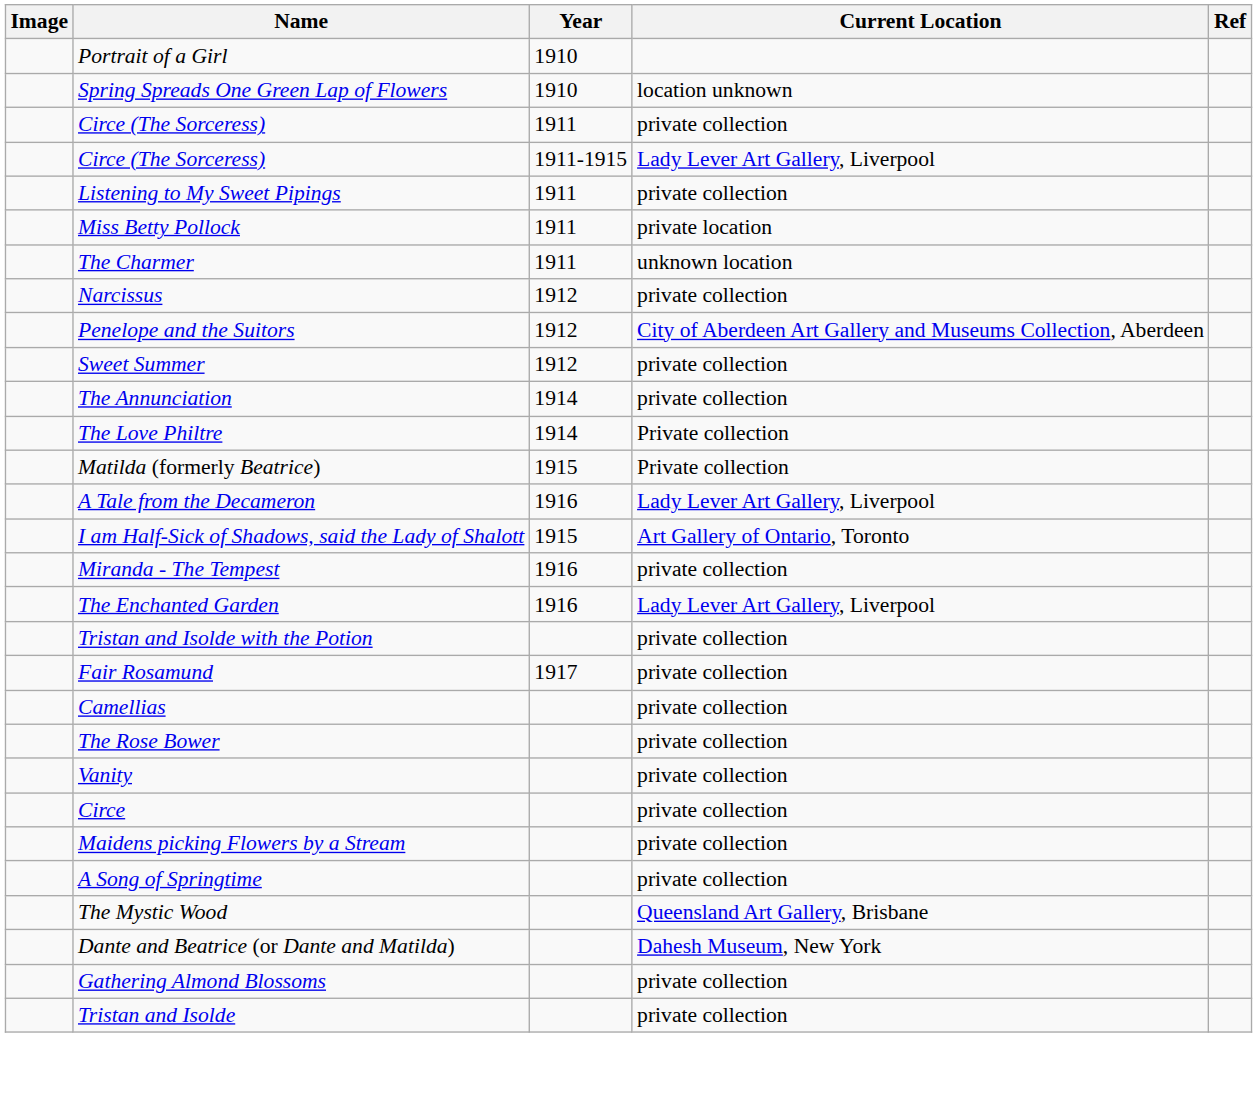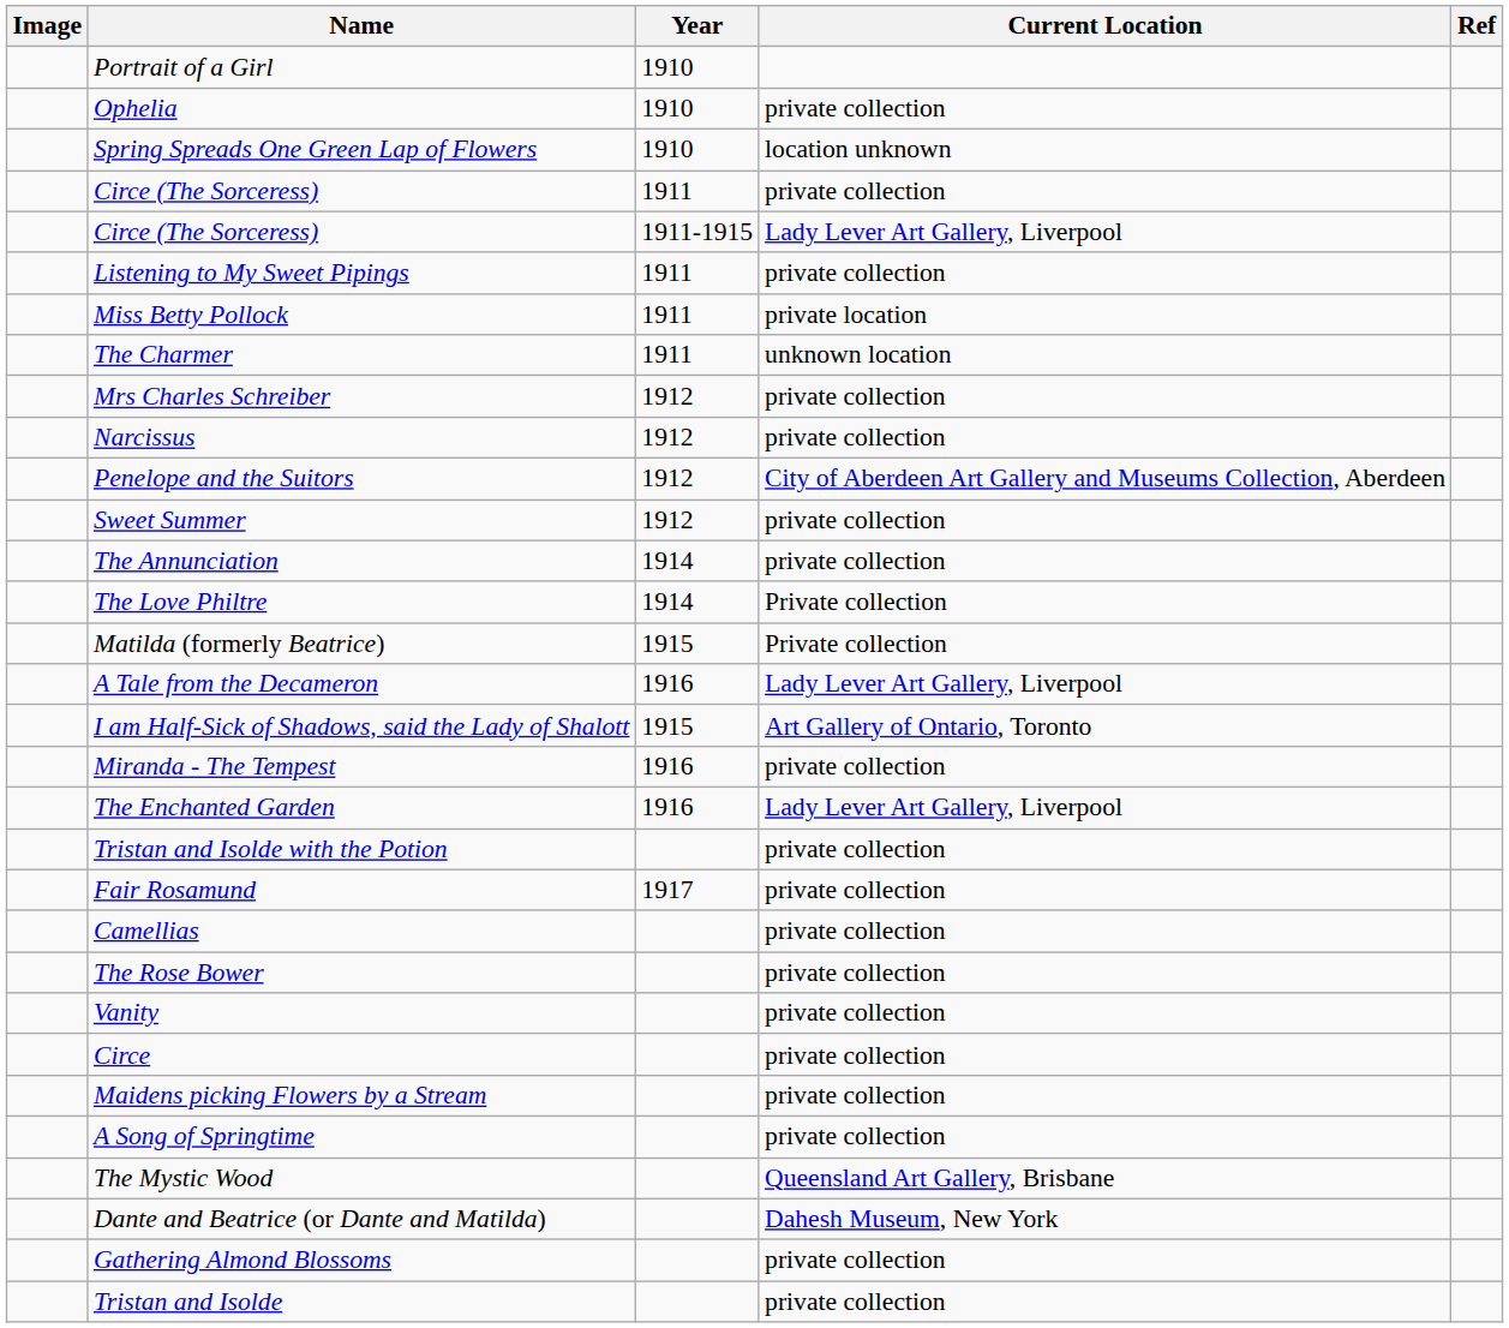 <table class="sortable wikitable" style="margin-left:0.5em; text-align:left">
 <tr>
 <th>Image</th>
 <th>Name</th>
 <th>Year</th>
 <th>Current Location</th>
 <th>Ref</th>
 </tr>
 <tr>
 <td></td>
 <td><em>Portrait of a Girl</em></td>
 <td>1910</td>
 <td></td>
+<td></td>
+</tr>
+<tr>
+<td></td>
+<td><em><a href='#'>Ophelia</a></em></td>
+<td>1910</td>
+<td>private collection</td>
 <td></td>
 </tr>
 <tr>
 <td></td>
 <td><em><a href='#'>Spring Spreads One Green Lap of Flowers</a></em></td>
 <td>1910</td>
 <td>location unknown</td>
 <td></td>
 </tr>
 <tr>
 <td></td>
 <td><em><a href='#'>Circe (The Sorceress)</a></em></td>
 <td>1911</td>
 <td>private collection</td>
 <td></td>
 </tr>
 <tr>
 <td></td>
 <td><em><a href='#'>Circe (The Sorceress)</a></em></td>
 <td>1911-1915</td>
 <td><a href='#'>Lady Lever Art Gallery</a>, Liverpool</td>
 <td></td>
 </tr>
 <tr>
 <td></td>
 <td><em><a href='#'>Listening to My Sweet Pipings</a></em></td>
 <td>1911</td>
 <td>private collection</td>
 <td></td>
 </tr>
 <tr>
 <td></td>
 <td><em><a href='#'>Miss Betty Pollock</a></em></td>
 <td>1911</td>
 <td>private location</td>
 <td></td>
 </tr>
 <tr>
 <td></td>
 <td><em><a href='#'>The Charmer</a></em></td>
 <td>1911</td>
 <td>unknown location</td>
+<td></td>
+</tr>
+<tr>
+<td></td>
+<td><em><a href='#'>Mrs Charles Schreiber</a></em></td>
+<td>1912</td>
+<td>private collection</td>
 <td></td>
 </tr>
 <tr>
 <td></td>
 <td><em><a href='#'>Narcissus</a></em></td>
 <td>1912</td>
 <td>private collection</td>
 <td></td>
 </tr>
 <tr>
 <td></td>
 <td><em><a href='#'>Penelope and the Suitors</a></em></td>
 <td>1912</td>
 <td><a href='#'>City of Aberdeen Art Gallery and Museums Collection</a>, Aberdeen</td>
 <td></td>
 </tr>
 <tr>
 <td></td>
 <td><em><a href='#'>Sweet Summer</a></em></td>
 <td>1912</td>
 <td>private collection</td>
 <td></td>
 </tr>
 <tr>
 <td></td>
 <td><em><a href='#'>The Annunciation</a></em></td>
 <td>1914</td>
 <td>private collection</td>
 <td></td>
 </tr>
 <tr>
 <td></td>
 <td><em><a href='#'>The Love Philtre</a></em></td>
 <td>1914</td>
 <td>Private collection</td>
 <td></td>
 </tr>
 <tr>
 <td></td>
 <td><em>Matilda</em> (formerly <em>Beatrice</em>)</td>
 <td>1915</td>
 <td>Private collection</td>
 <td></td>
 </tr>
 <tr>
 <td></td>
 <td><em><a href='#'>A Tale from the Decameron</a></em></td>
 <td>1916</td>
 <td><a href='#'>Lady Lever Art Gallery</a>, Liverpool</td>
 <td></td>
 </tr>
 <tr>
 <td></td>
 <td><em><a href='#'>I am Half-Sick of Shadows, said the Lady of Shalott</a></em></td>
 <td>1915</td>
 <td><a href='#'>Art Gallery of Ontario</a>, Toronto</td>
 <td></td>
 </tr>
 <tr>
 <td></td>
 <td><em><a href='#'>Miranda - The Tempest</a></em></td>
 <td>1916</td>
 <td>private collection</td>
 <td></td>
 </tr>
 <tr>
 <td></td>
 <td><em><a href='#'>The Enchanted Garden</a></em></td>
 <td>1916</td>
 <td><a href='#'>Lady Lever Art Gallery</a>, Liverpool</td>
 <td></td>
 </tr>
 <tr>
 <td></td>
 <td><em><a href='#'>Tristan and Isolde with the Potion</a></em></td>
 <td></td>
 <td>private collection</td>
 <td></td>
 </tr>
 <tr>
 <td></td>
 <td><em><a href='#'>Fair Rosamund</a></em></td>
 <td>1917</td>
 <td>private collection</td>
 <td></td>
 </tr>
 <tr>
 <td></td>
 <td><em><a href='#'>Camellias</a></em></td>
 <td></td>
 <td>private collection</td>
 <td></td>
 </tr>
 <tr>
 <td></td>
 <td><em><a href='#'>The Rose Bower</a></em></td>
 <td></td>
 <td>private collection</td>
 <td></td>
 </tr>
 <tr>
 <td></td>
 <td><em><a href='#'>Vanity</a></em></td>
 <td></td>
 <td>private collection</td>
 <td></td>
 </tr>
 <tr>
 <td></td>
 <td><em><a href='#'>Circe</a></em></td>
 <td></td>
 <td>private collection</td>
 <td></td>
 </tr>
 <tr>
 <td></td>
 <td><em><a href='#'>Maidens picking Flowers by a Stream</a></em></td>
 <td></td>
 <td>private collection</td>
 <td></td>
 </tr>
 <tr>
 <td></td>
 <td><em><a href='#'>A Song of Springtime</a></em></td>
 <td></td>
 <td>private collection</td>
 <td></td>
 </tr>
 <tr>
 <td></td>
 <td><em>The Mystic Wood</em></td>
 <td></td>
 <td><a href='#'>Queensland Art Gallery</a>, Brisbane</td>
 <td></td>
 </tr>
 <tr>
 <td></td>
 <td><em>Dante and Beatrice</em> (or <em>Dante and Matilda</em>)</td>
 <td></td>
 <td><a href='#'>Dahesh Museum</a>, New York</td>
 <td></td>
 </tr>
 <tr>
 <td></td>
 <td><em><a href='#'>Gathering Almond Blossoms</a></em></td>
 <td></td>
 <td>private collection</td>
 <td></td>
 </tr>
 <tr>
 <td></td>
 <td><em><a href='#'>Tristan and Isolde</a></em></td>
 <td></td>
 <td>private collection</td>
 <td></td>
 </tr>
 </table>
